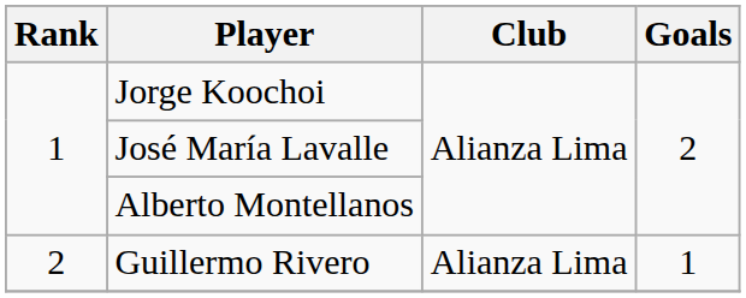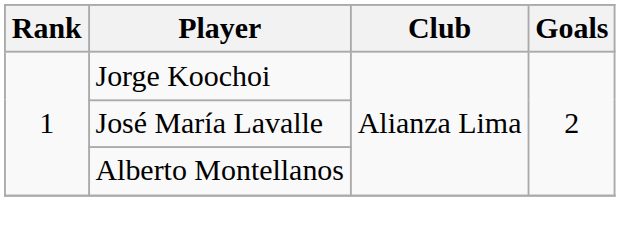 <table class="wikitable" border="1">
 <tr>
 <th>Rank</th>
 <th>Player</th>
 <th>Club</th>
 <th>Goals</th>
 </tr>
 <tr>
 <td rowspan=3 align=center>1</td>
 <td> Jorge Koochoi</td>
 <td rowspan=3 align=center>Alianza Lima</td>
 <td rowspan=3 align=center>2</td>
 </tr>
 <tr>
 <td> José María Lavalle</td>
 </tr>
 <tr>
 <td> Alberto Montellanos</td>
 </tr>
 <tr>
-<td align=center>2</td>
-<td> Guillermo Rivero</td>
-<td>Alianza Lima</td>
-<td align=center>1</td>
-</tr>
-<tr>
 </tr>
 </table>
